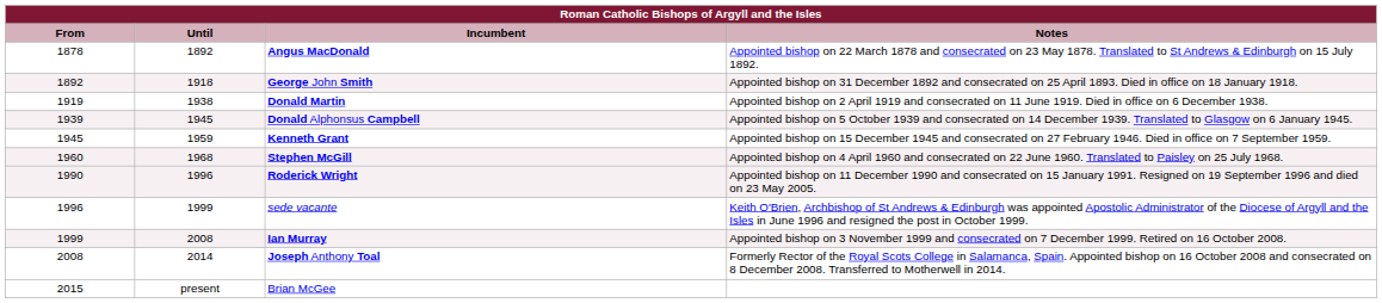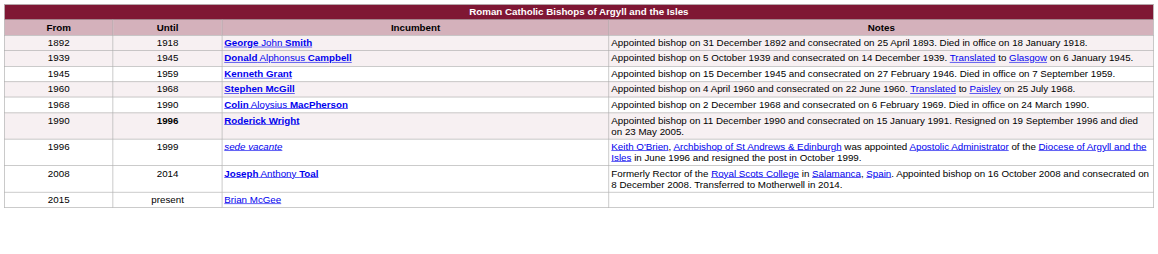 <table class="wikitable" style="width:95%;" border="1" cellpadding="2">
 <tr>
 <th colspan="4" style="background-color: #7F1734; color: white;">Roman Catholic Bishops of Argyll and the Isles</th>
 </tr>
 <tr valign=center>
 <th style="background-color:#D4B1BB" width="9%">From</th>
 <th style="background-color:#D4B1BB" width="9%">Until</th>
 <th style="background-color:#D4B1BB" width="32%">Incumbent</th>
 <th style="background-color:#D4B1BB" width="45%">Notes</th>
 </tr>
-<tr valign=top bgcolor="white">
-<td align=center>1878</td>
-<td align=center>1892</td>
-<td><strong><a href='#'>Angus MacDonald</a></strong></td>
-<td><a href='#'>Appointed bishop</a> on 22 March 1878 and <a href='#'>consecrated</a> on 23 May 1878. <a href='#'>Translated</a> to <a href='#'>St Andrews & Edinburgh</a> on 15 July 1892.</td>
-</tr>
 <tr valign=top bgcolor="#F7F0F2">
 <td align=center>1892</td>
 <td align=center>1918</td>
 <td><a href='#'><strong>George</strong> John <strong>Smith</strong></a></td>
 <td>Appointed bishop on 31 December 1892 and consecrated on 25 April 1893. Died in office on 18 January 1918.</td>
-</tr>
-<tr valign=top bgcolor="white">
-<td align=center>1919</td>
-<td align=center>1938</td>
-<td><strong><a href='#'>Donald Martin</a></strong></td>
-<td>Appointed bishop on 2 April 1919 and consecrated on 11 June 1919. Died in office on 6 December 1938.</td>
 </tr>
 <tr valign=top bgcolor="#F7F0F2">
 <td align=center>1939</td>
 <td align=center>1945</td>
 <td><a href='#'><strong>Donald</strong> Alphonsus <strong>Campbell</strong></a></td>
 <td>Appointed bishop on 5 October 1939 and consecrated on 14 December 1939. <a href='#'>Translated</a> to <a href='#'>Glasgow</a> on 6 January 1945.</td>
 </tr>
 <tr valign=top bgcolor="white">
 <td align=center>1945</td>
 <td align=center>1959</td>
 <td><strong><a href='#'>Kenneth Grant</a></strong></td>
 <td>Appointed bishop on 15 December 1945 and consecrated on 27 February 1946. Died in office on 7 September 1959.</td>
 </tr>
 <tr valign=top bgcolor="#F7F0F2">
 <td align=center>1960</td>
 <td align=center>1968</td>
 <td><strong><a href='#'>Stephen McGill</a></strong> </td>
 <td>Appointed bishop on 4 April 1960 and consecrated on 22 June 1960. <a href='#'>Translated</a> to <a href='#'>Paisley</a> on 25 July 1968.</td>
 </tr>
+<tr valign=top bgcolor="white">
+<td align=center>1968</td>
+<td align=center>1990</td>
+<td><a href='#'><strong>Colin</strong> Aloysius <strong>MacPherson</strong></a></td>
+<td>Appointed bishop on 2 December 1968 and consecrated on 6 February 1969. Died in office on 24 March 1990.</td>
+</tr>
 <tr valign=top bgcolor="#F7F0F2">
 <td align=center>1990</td>
-<td align=center>1996</td>
+<td align=center><strong>1996</strong></td>
 <td><strong><a href='#'>Roderick Wright</a></strong></td>
 <td>Appointed bishop on 11 December 1990 and consecrated on 15 January 1991. Resigned on 19 September 1996 and died on 23 May 2005.</td>
 </tr>
 <tr valign=top bgcolor="white">
 <td align=center>1996</td>
 <td align=center>1999</td>
 <td><em><a href='#'>sede vacante</a></em></td>
 <td><a href='#'>Keith O'Brien</a>, <a href='#'>Archbishop of St Andrews & Edinburgh</a> was appointed <a href='#'>Apostolic Administrator</a> of the <a href='#'>Diocese of Argyll and the Isles</a> in June 1996 and resigned the post in October 1999.</td>
-</tr>
-<tr valign=top bgcolor="#F7F0F2">
-<td align=center>1999</td>
-<td align=center>2008</td>
-<td><strong><a href='#'>Ian Murray</a></strong></td>
-<td>Appointed bishop on 3 November 1999 and <a href='#'>consecrated</a> on 7 December 1999. Retired on 16 October 2008.</td>
 </tr>
 <tr valign=top bgcolor="white">
 <td align=center>2008</td>
 <td align=center>2014</td>
 <td><a href='#'><strong>Joseph</strong> Anthony <strong>Toal</strong></a></td>
 <td>Formerly Rector of the <a href='#'>Royal Scots College</a> in <a href='#'>Salamanca</a>, <a href='#'>Spain</a>. Appointed bishop on 16 October 2008 and consecrated on 8 December 2008. Transferred to Motherwell in 2014.</td>
 </tr>
 <tr valign=top bgcolor="white">
 <td align=center>2015</td>
 <td align=center>present</td>
 <td><a href='#'>Brian McGee</a></td>
 <td></td>
 </tr>
 </table>
